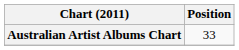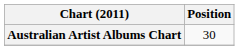 <table class="wikitable sortable plainrowheaders" style="text-align:center">
 <tr>
 <th>Chart (2011)</th>
 <th>Position</th>
 </tr>
 <tr>
 <th scope="row">Australian Artist Albums Chart</th>
-<td>33</td>
+<td>30</td>
 </tr>
 <tr>
 </tr>
 </table>
